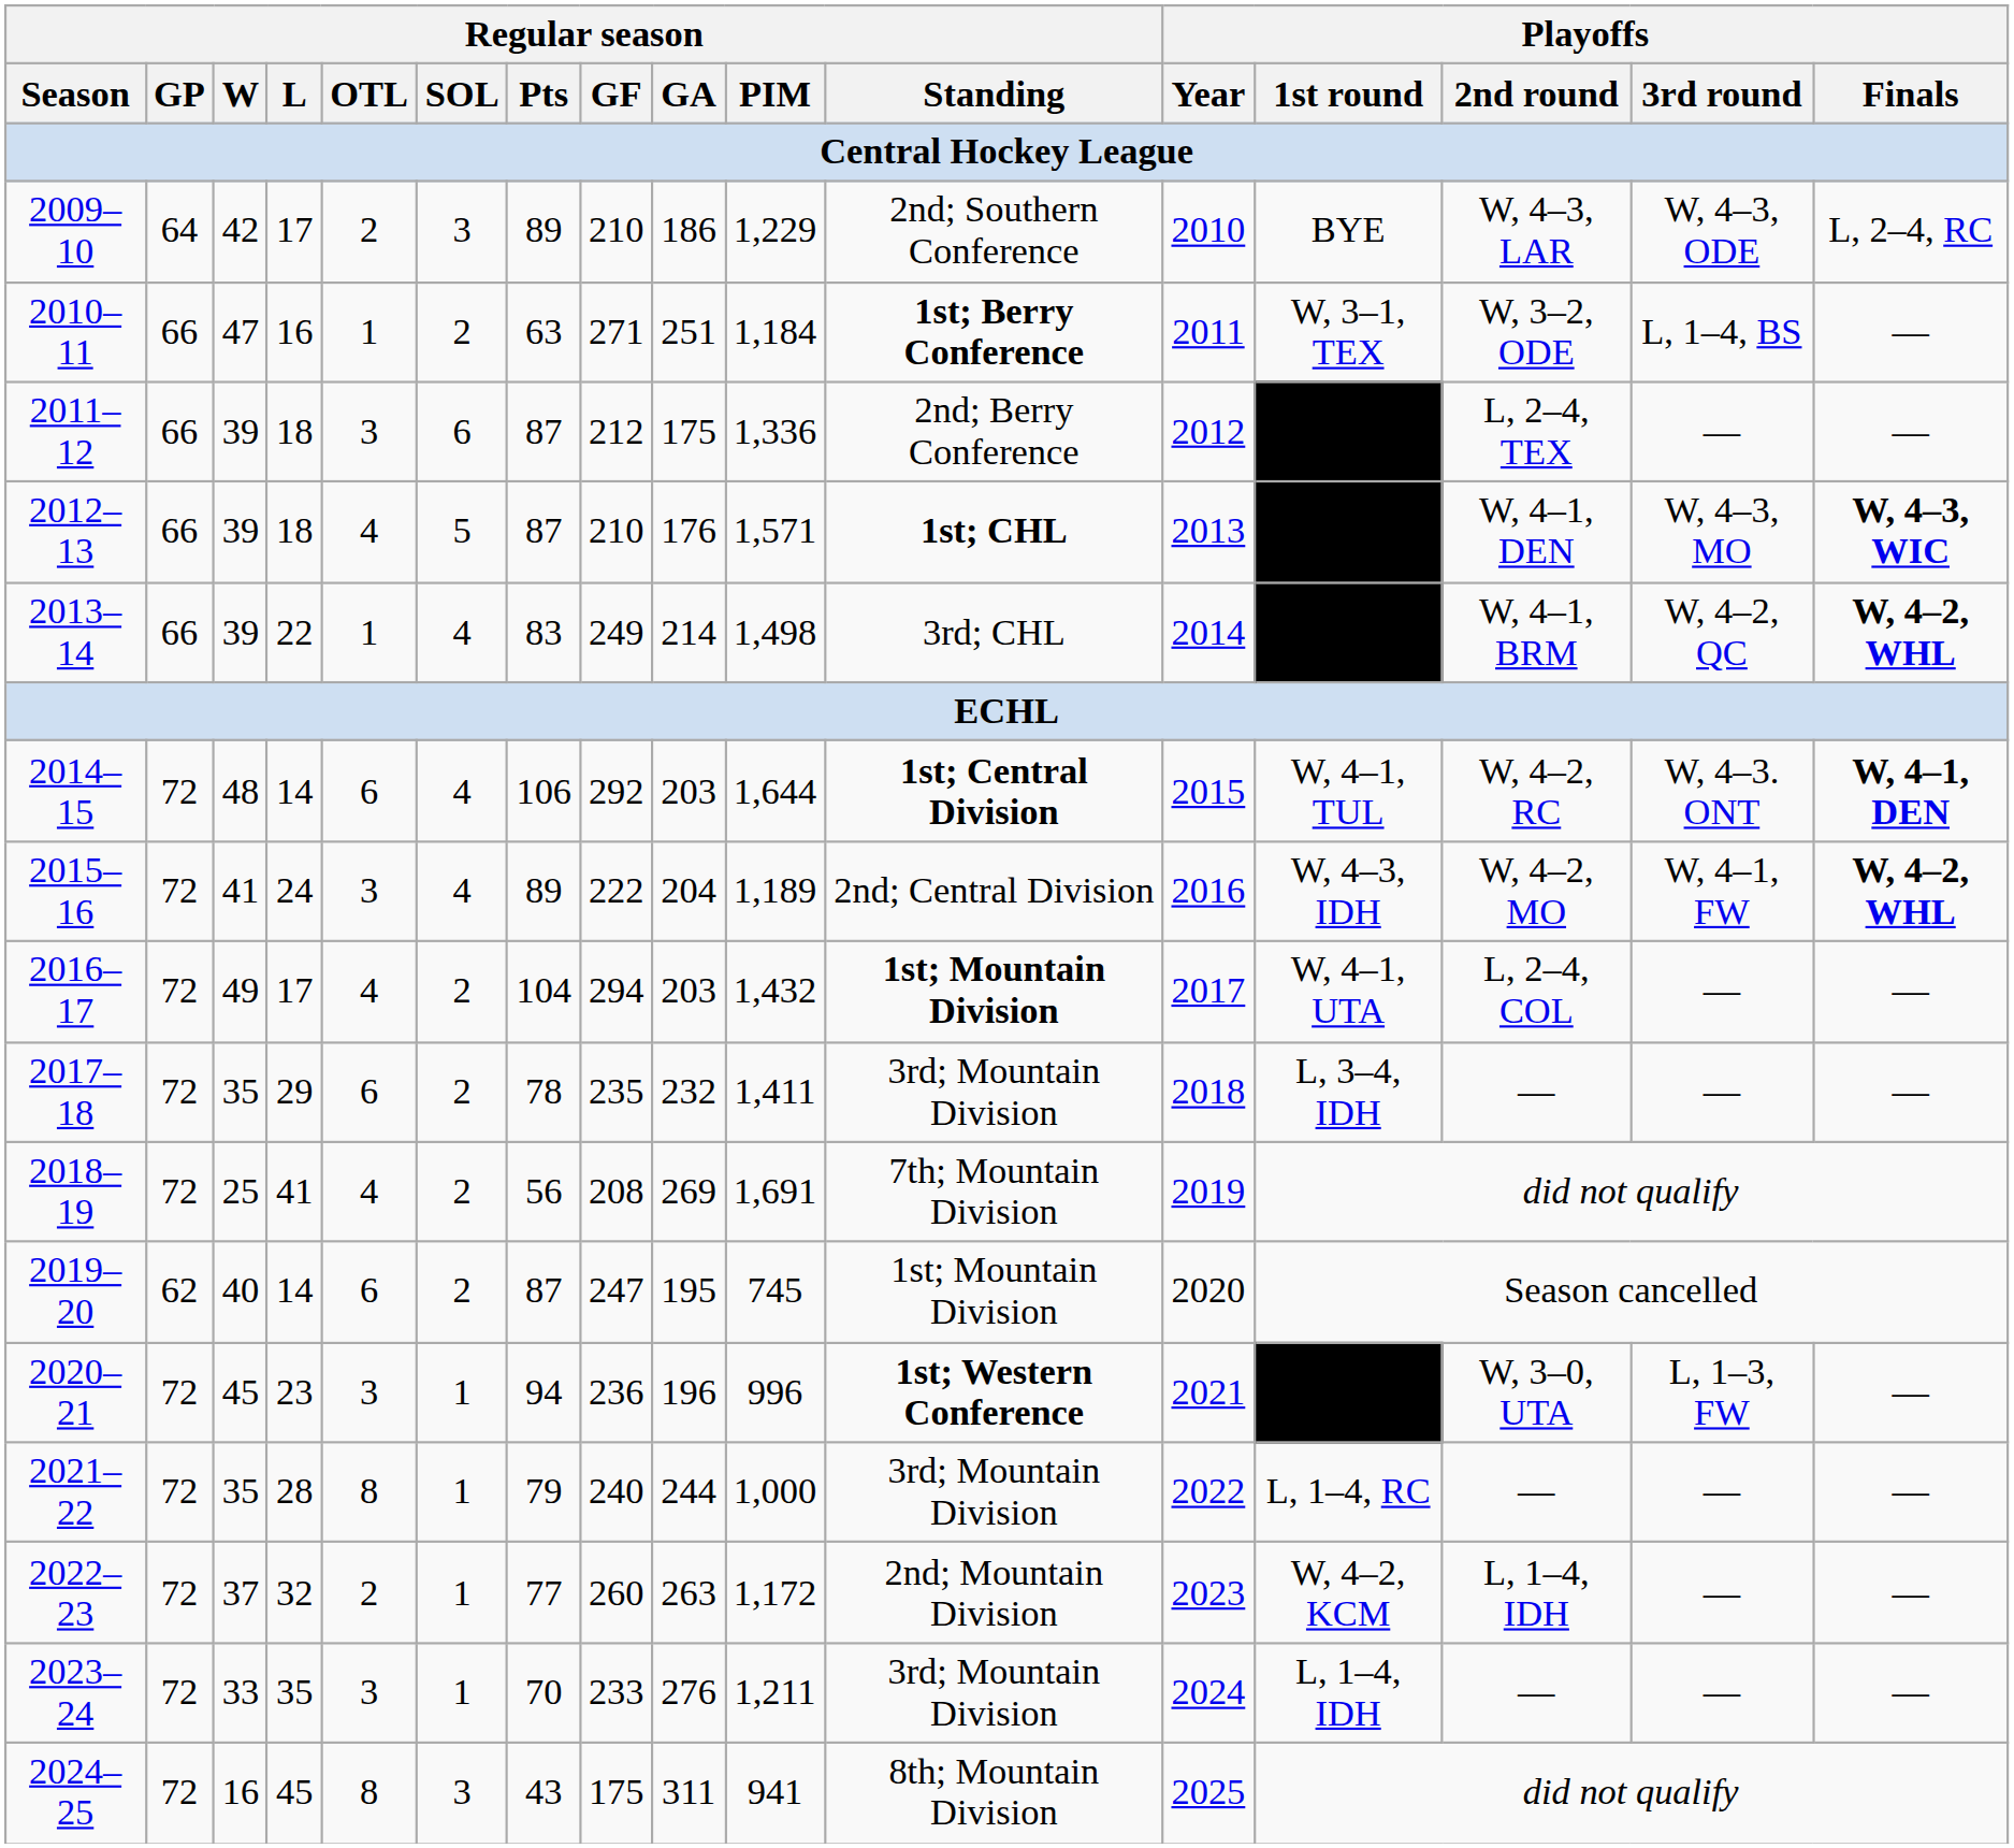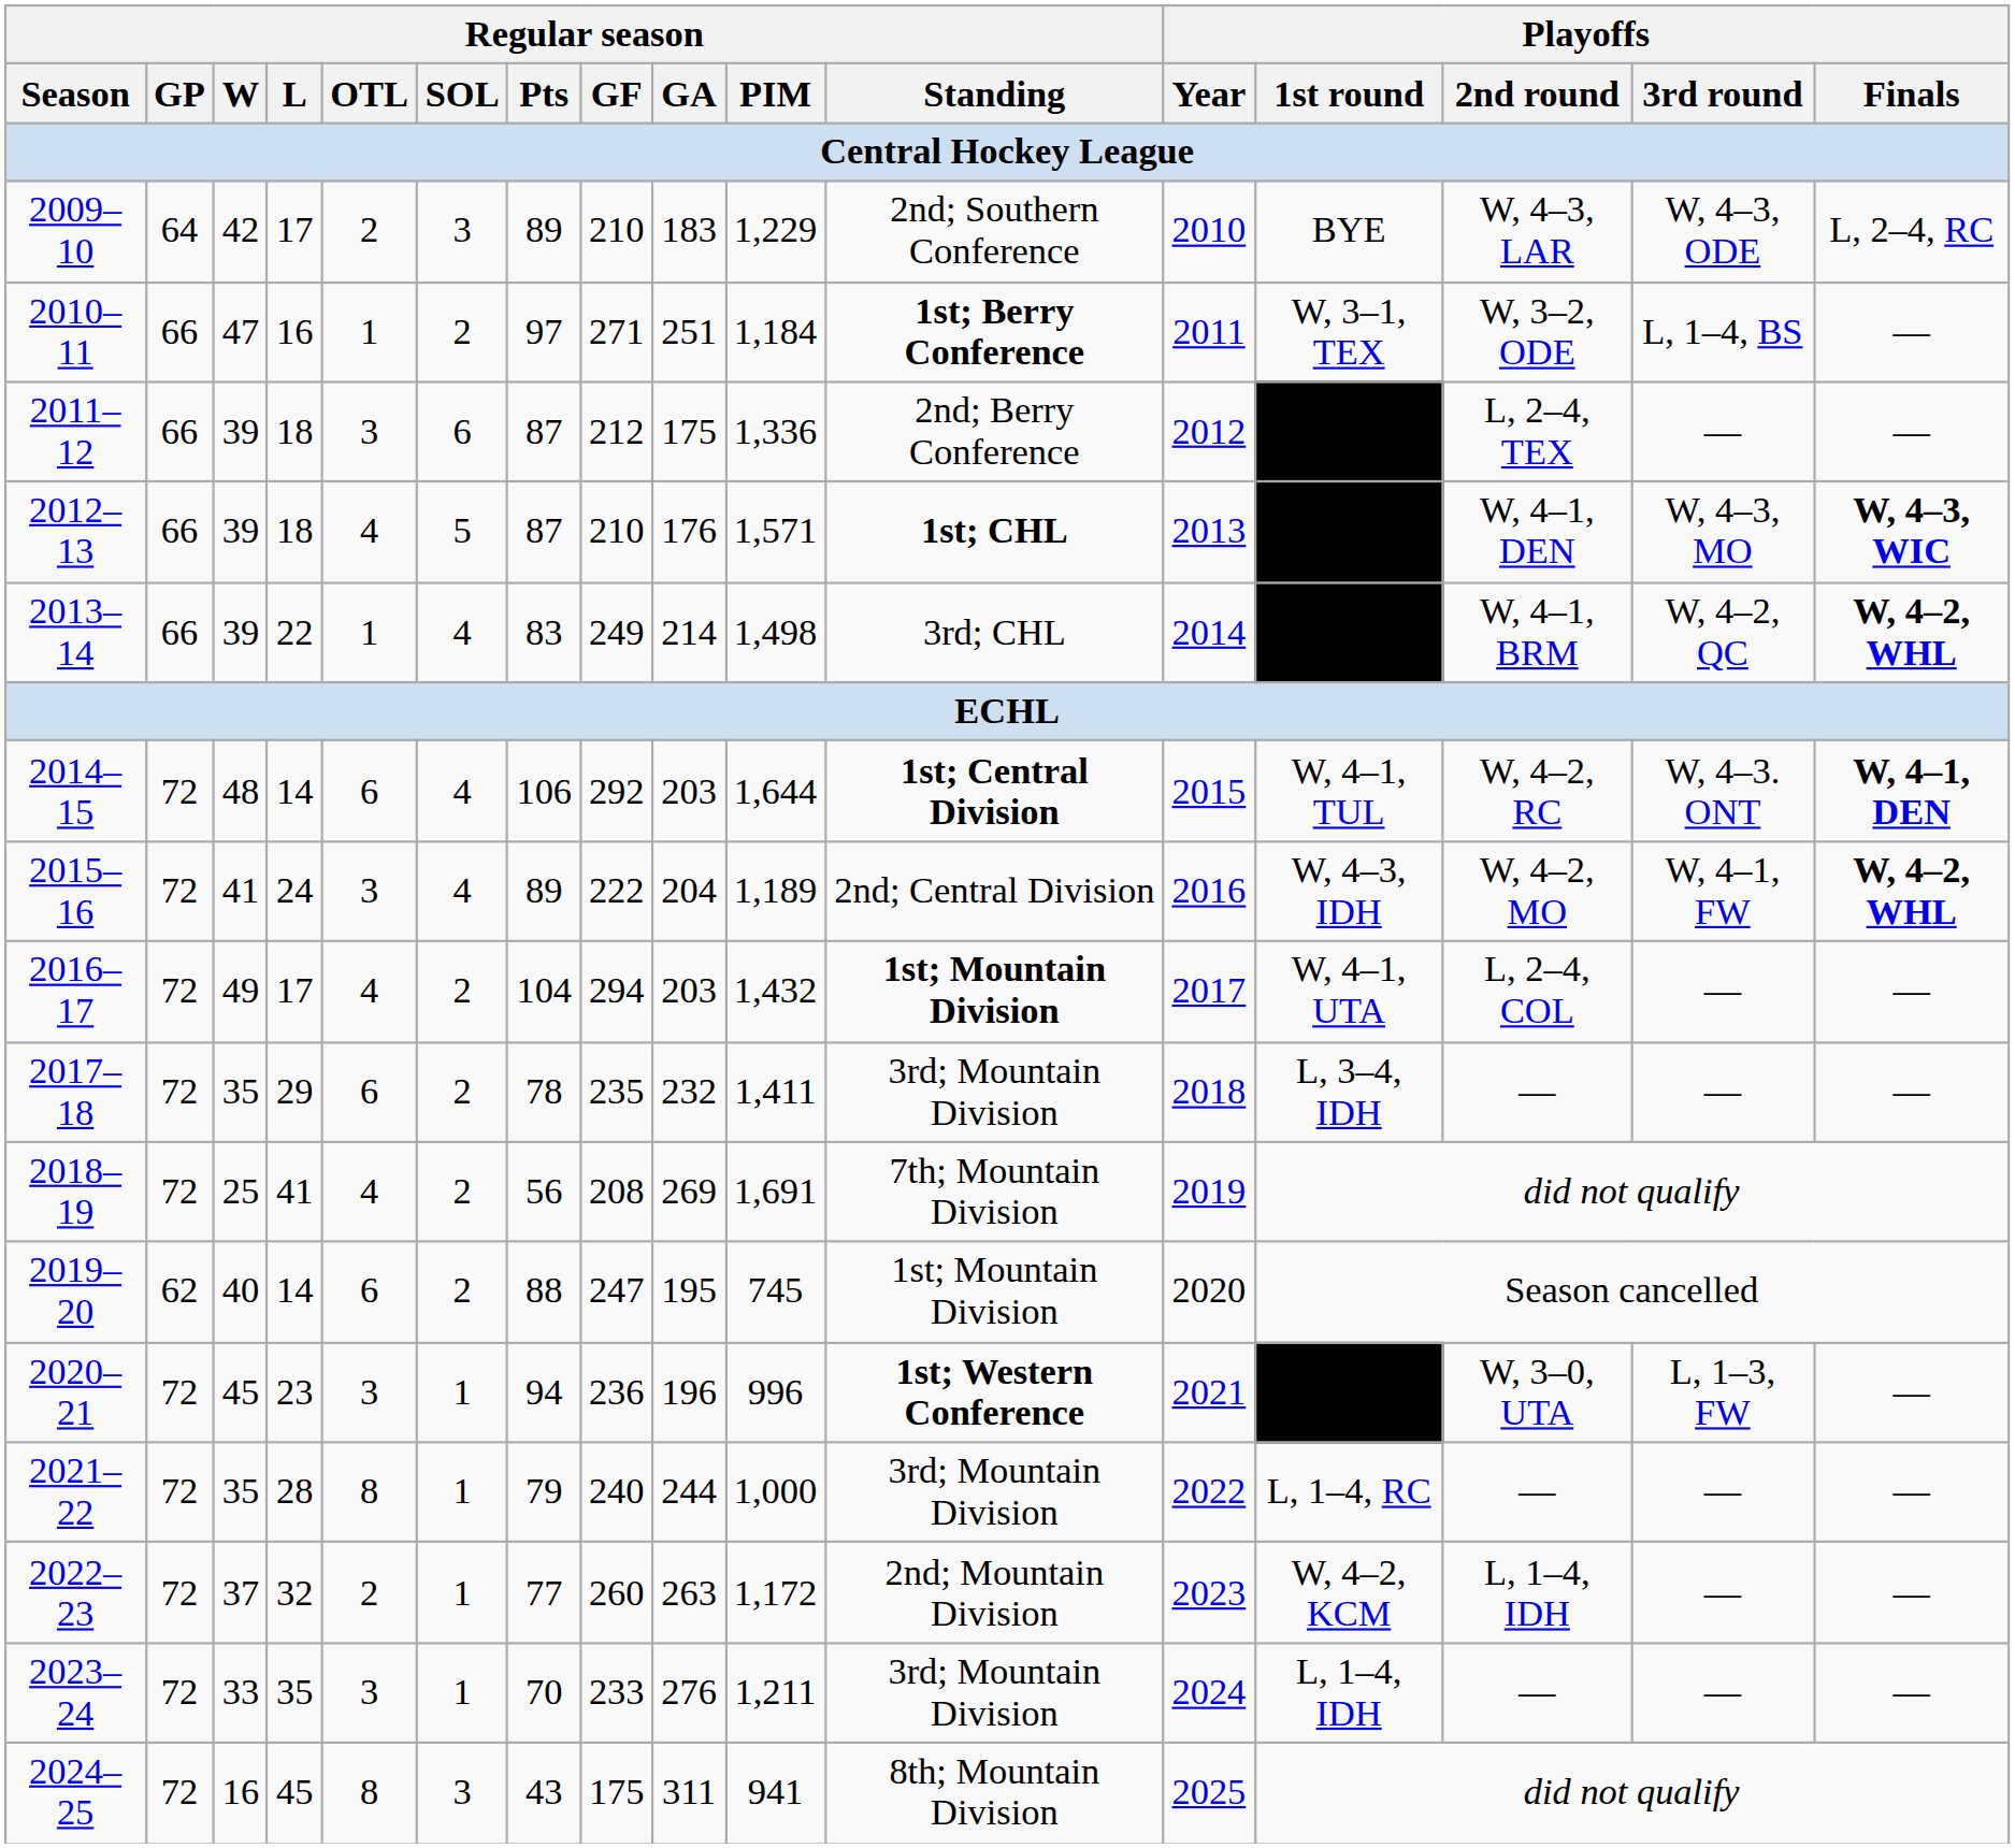 <table class="wikitable" style="text-align:center">
 <tr>
 <th colspan=11>Regular season</th>
 <th colspan=6>Playoffs</th>
 </tr>
 <tr>
 <th>Season</th>
 <th>GP</th>
 <th>W</th>
 <th>L</th>
 <th>OTL</th>
 <th>SOL</th>
 <th>Pts</th>
 <th>GF</th>
 <th>GA</th>
 <th>PIM</th>
 <th>Standing</th>
 <th>Year</th>
 <th>1st round</th>
 <th>2nd round</th>
 <th>3rd round</th>
 <th>Finals</th>
 </tr>
 <tr>
 <td colspan=20 style="text-align:center; background:#cedff2;"><strong>Central Hockey League</strong></td>
 </tr>
 <tr>
 <td><a href='#'>2009–10</a></td>
 <td>64</td>
 <td>42</td>
 <td>17</td>
 <td>2</td>
 <td>3</td>
 <td>89</td>
 <td>210</td>
-<td>186</td>
+<td>183</td>
 <td>1,229</td>
 <td>2nd; Southern Conference</td>
 <td><a href='#'>2010</a></td>
 <td>BYE</td>
 <td>W, 4–3, <a href='#'>LAR</a></td>
 <td>W, 4–3, <a href='#'>ODE</a></td>
 <td>L, 2–4, <a href='#'>RC</a></td>
 </tr>
 <tr>
 <td><a href='#'>2010–11</a></td>
 <td>66</td>
 <td>47</td>
 <td>16</td>
 <td>1</td>
 <td>2</td>
-<td>63</td>
+<td>97</td>
 <td>271</td>
 <td>251</td>
 <td>1,184</td>
 <td><strong>1st; Berry Conference</strong></td>
 <td><a href='#'>2011</a></td>
 <td>W, 3–1, <a href='#'>TEX</a></td>
 <td>W, 3–2, <a href='#'>ODE</a></td>
 <td>L, 1–4, <a href='#'>BS</a></td>
 <td>—</td>
 </tr>
 <tr>
 <td><a href='#'>2011–12</a></td>
 <td>66</td>
 <td>39</td>
 <td>18</td>
 <td>3</td>
 <td>6</td>
 <td>87</td>
 <td>212</td>
 <td>175</td>
 <td>1,336</td>
 <td>2nd; Berry Conference</td>
 <td><a href='#'>2012</a></td>
 <td bgcolor=#000000>—</td>
 <td>L, 2–4, <a href='#'>TEX</a></td>
 <td>—</td>
 <td>—</td>
 </tr>
 <tr>
 <td><a href='#'>2012–13</a></td>
 <td>66</td>
 <td>39</td>
 <td>18</td>
 <td>4</td>
 <td>5</td>
 <td>87</td>
 <td>210</td>
 <td>176</td>
 <td>1,571</td>
 <td><strong>1st; CHL</strong></td>
 <td><a href='#'>2013</a></td>
 <td bgcolor=#000000>—</td>
 <td>W, 4–1, <a href='#'>DEN</a></td>
 <td>W, 4–3, <a href='#'>MO</a></td>
 <td><strong>W, 4–3, <a href='#'>WIC</a></strong></td>
 </tr>
 <tr>
 <td><a href='#'>2013–14</a></td>
 <td>66</td>
 <td>39</td>
 <td>22</td>
 <td>1</td>
 <td>4</td>
 <td>83</td>
 <td>249</td>
 <td>214</td>
 <td>1,498</td>
 <td>3rd; CHL</td>
 <td><a href='#'>2014</a></td>
 <td bgcolor=#000000>—</td>
 <td>W, 4–1, <a href='#'>BRM</a></td>
 <td>W, 4–2, <a href='#'>QC</a></td>
 <td><strong>W, 4–2, <a href='#'>WHL</a></strong></td>
 </tr>
 <tr>
 <td colspan=20 style="text-align:center; background:#cedff2;"><strong>ECHL</strong></td>
 </tr>
 <tr>
 <td><a href='#'>2014–15</a></td>
 <td>72</td>
 <td>48</td>
 <td>14</td>
 <td>6</td>
 <td>4</td>
 <td>106</td>
 <td>292</td>
 <td>203</td>
 <td>1,644</td>
 <td><strong>1st; Central Division</strong></td>
 <td><a href='#'>2015</a></td>
 <td>W, 4–1, <a href='#'>TUL</a></td>
 <td>W, 4–2, <a href='#'>RC</a></td>
 <td>W, 4–3. <a href='#'>ONT</a></td>
 <td><strong>W, 4–1, <a href='#'>DEN</a></strong></td>
 </tr>
 <tr>
 <td><a href='#'>2015–16</a></td>
 <td>72</td>
 <td>41</td>
 <td>24</td>
 <td>3</td>
 <td>4</td>
 <td>89</td>
 <td>222</td>
 <td>204</td>
 <td>1,189</td>
 <td>2nd; Central Division</td>
 <td><a href='#'>2016</a></td>
 <td>W, 4–3, <a href='#'>IDH</a></td>
 <td>W, 4–2, <a href='#'>MO</a></td>
 <td>W, 4–1, <a href='#'>FW</a></td>
 <td><strong>W, 4–2, <a href='#'>WHL</a></strong></td>
 </tr>
 <tr>
 <td><a href='#'>2016–17</a></td>
 <td>72</td>
 <td>49</td>
 <td>17</td>
 <td>4</td>
 <td>2</td>
 <td>104</td>
 <td>294</td>
 <td>203</td>
 <td>1,432</td>
 <td><strong>1st; Mountain Division</strong></td>
 <td><a href='#'>2017</a></td>
 <td>W, 4–1, <a href='#'>UTA</a></td>
 <td>L, 2–4, <a href='#'>COL</a></td>
 <td>—</td>
 <td>—</td>
 </tr>
 <tr>
 <td><a href='#'>2017–18</a></td>
 <td>72</td>
 <td>35</td>
 <td>29</td>
 <td>6</td>
 <td>2</td>
 <td>78</td>
 <td>235</td>
 <td>232</td>
 <td>1,411</td>
 <td>3rd; Mountain Division</td>
 <td><a href='#'>2018</a></td>
 <td>L, 3–4, <a href='#'>IDH</a></td>
 <td>—</td>
 <td>—</td>
 <td>—</td>
 </tr>
 <tr>
 <td><a href='#'>2018–19</a></td>
 <td>72</td>
 <td>25</td>
 <td>41</td>
 <td>4</td>
 <td>2</td>
 <td>56</td>
 <td>208</td>
 <td>269</td>
 <td>1,691</td>
 <td>7th; Mountain Division</td>
 <td><a href='#'>2019</a></td>
 <td colspan=4><em>did not qualify</em></td>
 </tr>
 <tr>
 <td><a href='#'>2019–20</a></td>
 <td>62</td>
 <td>40</td>
 <td>14</td>
 <td>6</td>
 <td>2</td>
-<td>87</td>
+<td>88</td>
 <td>247</td>
 <td>195</td>
 <td>745</td>
 <td>1st; Mountain Division</td>
 <td>2020</td>
 <td colspan=4>Season cancelled</td>
 </tr>
 <tr>
 <td><a href='#'>2020–21</a></td>
 <td>72</td>
 <td>45</td>
 <td>23</td>
 <td>3</td>
 <td>1</td>
 <td>94</td>
 <td>236</td>
 <td>196</td>
 <td>996</td>
 <td><strong>1st; Western Conference</strong></td>
 <td><a href='#'>2021</a></td>
 <td bgcolor=#000000>—</td>
 <td>W, 3–0, <a href='#'>UTA</a></td>
 <td>L, 1–3, <a href='#'>FW</a></td>
 <td>—</td>
 </tr>
 <tr>
 <td><a href='#'>2021–22</a></td>
 <td>72</td>
 <td>35</td>
 <td>28</td>
 <td>8</td>
 <td>1</td>
 <td>79</td>
 <td>240</td>
 <td>244</td>
 <td>1,000</td>
 <td>3rd; Mountain Division</td>
 <td><a href='#'>2022</a></td>
 <td>L, 1–4, <a href='#'>RC</a></td>
 <td>—</td>
 <td>—</td>
 <td>—</td>
 </tr>
 <tr>
 <td><a href='#'>2022–23</a></td>
 <td>72</td>
 <td>37</td>
 <td>32</td>
 <td>2</td>
 <td>1</td>
 <td>77</td>
 <td>260</td>
 <td>263</td>
 <td>1,172</td>
 <td>2nd; Mountain Division</td>
 <td><a href='#'>2023</a></td>
 <td>W, 4–2, <a href='#'>KCM</a></td>
 <td>L, 1–4, <a href='#'>IDH</a></td>
 <td>—</td>
 <td>—</td>
 </tr>
 <tr>
 <td><a href='#'>2023–24</a></td>
 <td>72</td>
 <td>33</td>
 <td>35</td>
 <td>3</td>
 <td>1</td>
 <td>70</td>
 <td>233</td>
 <td>276</td>
 <td>1,211</td>
 <td>3rd; Mountain Division</td>
 <td><a href='#'>2024</a></td>
 <td>L, 1–4, <a href='#'>IDH</a></td>
 <td>—</td>
 <td>—</td>
 <td>—</td>
 </tr>
 <tr>
 <td><a href='#'>2024–25</a></td>
 <td>72</td>
 <td>16</td>
 <td>45</td>
 <td>8</td>
 <td>3</td>
 <td>43</td>
 <td>175</td>
 <td>311</td>
 <td>941</td>
 <td>8th; Mountain Division</td>
 <td><a href='#'>2025</a></td>
 <td colspan=4><em>did not qualify</em></td>
 </tr>
 </table>
